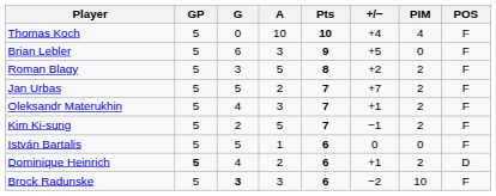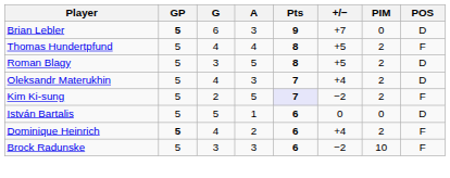 <table class="wikitable sortable" style="text-align:center;">
 <tr>
 <th style="width:225px;">Player</th>
 <th style="width:50px;">GP</th>
 <th style="width:50px;">G</th>
 <th style="width:50px;">A</th>
 <th style="width:60px;">Pts</th>
 <th style="width:60px;">+/−</th>
 <th style="width:50px;">PIM</th>
 <th style="width:60px;">POS</th>
 </tr>
 <tr>
-<td style="text-align:left;"> <a href='#'>Thomas Koch</a></td>
-<td>5</td>
-<td>0</td>
-<td>10</td>
-<td><strong>10</strong></td>
-<td>+4</td>
-<td>4</td>
-<td>F</td>
-</tr>
-<tr>
 <td style="text-align:left;"> <a href='#'>Brian Lebler</a></td>
-<td>5</td>
+<td><strong>5</strong></td>
 <td>6</td>
 <td>3</td>
 <td><strong>9</strong></td>
+<td>+7</td>
+<td>0</td>
+<td>D</td>
+</tr>
+<tr>
+<td style="text-align:left;"> <a href='#'>Thomas Hundertpfund</a></td>
+<td>5</td>
+<td>4</td>
+<td>4</td>
+<td><strong>8</strong></td>
 <td>+5</td>
-<td>0</td>
+<td>2</td>
 <td>F</td>
 </tr>
 <tr>
 <td style="text-align:left;"> <a href='#'>Roman Blagy</a></td>
 <td>5</td>
 <td>3</td>
 <td>5</td>
 <td><strong>8</strong></td>
-<td>+2</td>
+<td>+5</td>
 <td>2</td>
-<td>F</td>
-</tr>
-<tr>
-<td style="text-align:left;"> <a href='#'>Jan Urbas</a></td>
-<td>5</td>
-<td>5</td>
-<td>2</td>
-<td><strong>7</strong></td>
-<td>+7</td>
-<td>2</td>
-<td>F</td>
+<td>D</td>
 </tr>
 <tr>
 <td style="text-align:left;"> <a href='#'>Oleksandr Materukhin</a></td>
 <td>5</td>
 <td>4</td>
 <td>3</td>
 <td><strong>7</strong></td>
-<td>+1</td>
+<td>+4</td>
 <td>2</td>
-<td>F</td>
+<td>D</td>
 </tr>
 <tr>
 <td style="text-align:left;"> <a href='#'>Kim Ki-sung</a></td>
 <td>5</td>
 <td>2</td>
 <td>5</td>
-<td><strong>7</strong></td>
-<td>−1</td>
+<td style="background: lavender;"><strong>7</strong></td>
+<td>−2</td>
 <td>2</td>
 <td>F</td>
 </tr>
 <tr>
 <td style="text-align:left;"> <a href='#'>István Bartalis</a></td>
 <td>5</td>
 <td>5</td>
 <td>1</td>
 <td><strong>6</strong></td>
 <td>0</td>
 <td>0</td>
-<td>F</td>
+<td>D</td>
 </tr>
 <tr>
 <td style="text-align:left;"> <a href='#'>Dominique Heinrich</a></td>
 <td><strong>5</strong></td>
 <td>4</td>
 <td>2</td>
 <td><strong>6</strong></td>
-<td>+1</td>
+<td>+4</td>
 <td>2</td>
-<td>D</td>
+<td>F</td>
 </tr>
 <tr>
 <td style="text-align:left;"> <a href='#'>Brock Radunske</a></td>
 <td>5</td>
-<td><strong>3</strong></td>
+<td>3</td>
 <td>3</td>
 <td><strong>6</strong></td>
 <td>−2</td>
 <td>10</td>
 <td>F</td>
 </tr>
 </table>
